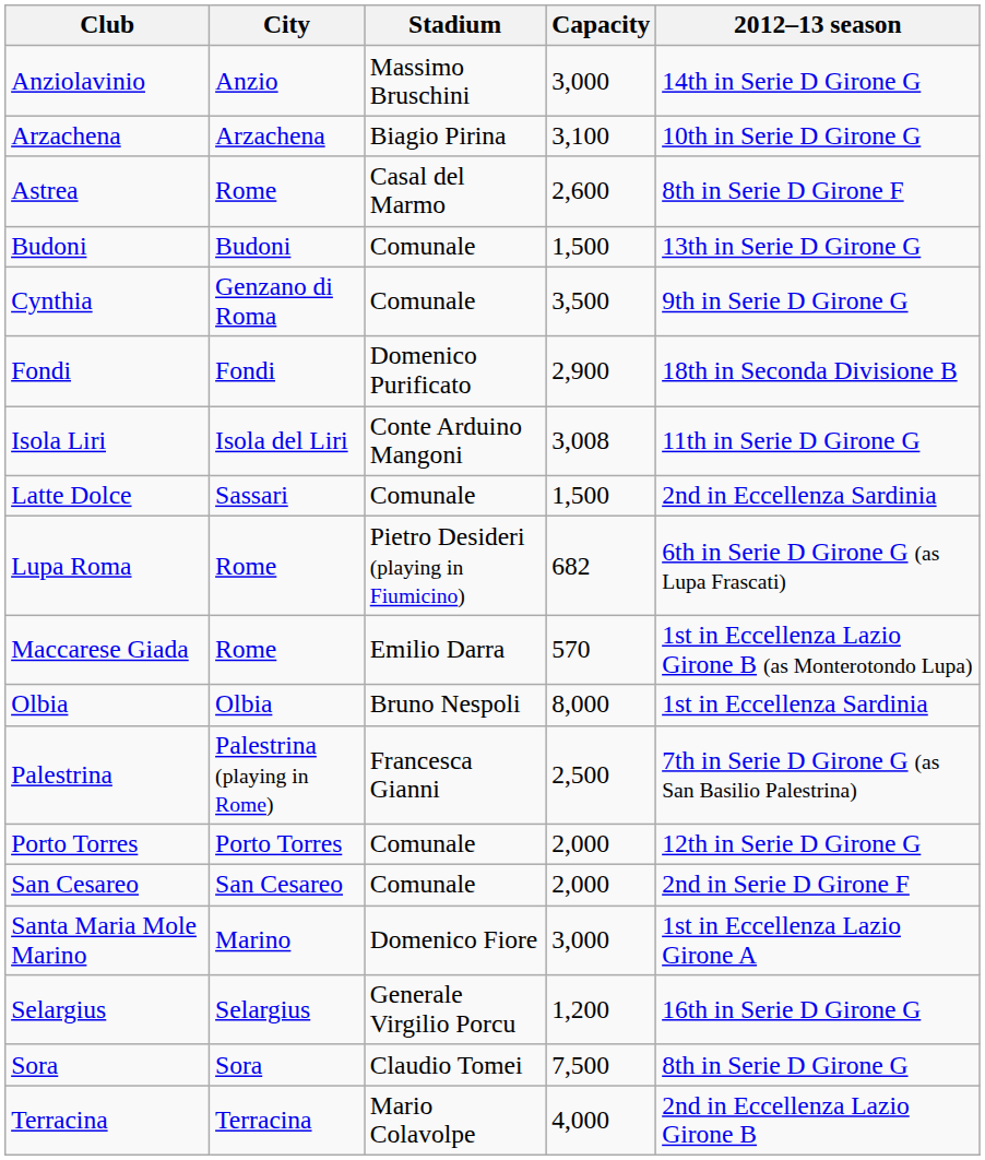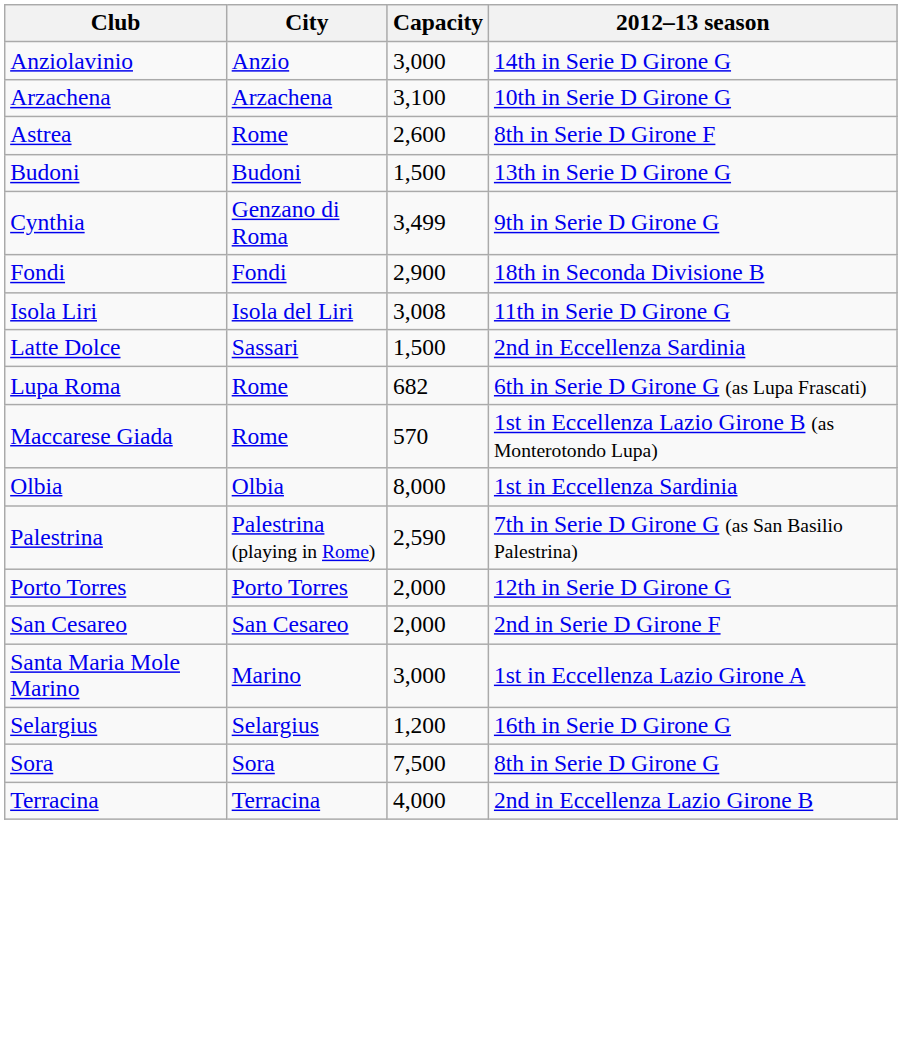 <table class="wikitable sortable">
 <tr>
 <th>Club</th>
 <th>City</th>
-<th>Stadium</th>
 <th>Capacity</th>
 <th>2012–13 season</th>
 </tr>
 <tr>
 <td><a href='#'>Anziolavinio</a></td>
 <td><a href='#'>Anzio</a></td>
-<td>Massimo Bruschini</td>
 <td>3,000</td>
 <td><a href='#'>14th in Serie D Girone G</a></td>
 </tr>
 <tr>
 <td><a href='#'>Arzachena</a></td>
 <td><a href='#'>Arzachena</a></td>
-<td>Biagio Pirina</td>
 <td>3,100</td>
 <td><a href='#'>10th in Serie D Girone G</a></td>
 </tr>
 <tr>
 <td><a href='#'>Astrea</a></td>
 <td><a href='#'>Rome</a></td>
-<td>Casal del Marmo</td>
 <td>2,600</td>
 <td><a href='#'>8th in Serie D Girone F</a></td>
 </tr>
 <tr>
 <td><a href='#'>Budoni</a></td>
 <td><a href='#'>Budoni</a></td>
-<td>Comunale</td>
 <td>1,500</td>
 <td><a href='#'>13th in Serie D Girone G</a></td>
 </tr>
 <tr>
 <td><a href='#'>Cynthia</a></td>
 <td><a href='#'>Genzano di Roma</a></td>
-<td>Comunale</td>
-<td>3,500</td>
+<td>3,499</td>
 <td><a href='#'>9th in Serie D Girone G</a></td>
 </tr>
 <tr>
 <td><a href='#'>Fondi</a></td>
 <td><a href='#'>Fondi</a></td>
-<td>Domenico Purificato</td>
 <td>2,900</td>
 <td><a href='#'>18th in Seconda Divisione B</a></td>
 </tr>
 <tr>
 <td><a href='#'>Isola Liri</a></td>
 <td><a href='#'>Isola del Liri</a></td>
-<td>Conte Arduino Mangoni</td>
 <td>3,008</td>
 <td><a href='#'>11th in Serie D Girone G</a></td>
 </tr>
 <tr>
 <td><a href='#'>Latte Dolce</a></td>
 <td><a href='#'>Sassari</a></td>
-<td>Comunale</td>
 <td>1,500</td>
 <td><a href='#'>2nd in Eccellenza Sardinia</a></td>
 </tr>
 <tr>
 <td><a href='#'>Lupa Roma</a></td>
 <td><a href='#'>Rome</a></td>
-<td>Pietro Desideri<br><small>(playing in <a href='#'>Fiumicino</a>)</small></td>
 <td>682</td>
 <td><a href='#'>6th in Serie D Girone G</a> <small>(as Lupa Frascati)</small></td>
 </tr>
 <tr>
 <td><a href='#'>Maccarese Giada</a></td>
 <td><a href='#'>Rome</a></td>
-<td>Emilio Darra</td>
 <td>570</td>
 <td><a href='#'>1st in Eccellenza Lazio Girone B</a> <small>(as Monterotondo Lupa)</small></td>
 </tr>
 <tr>
 <td><a href='#'>Olbia</a></td>
 <td><a href='#'>Olbia</a></td>
-<td>Bruno Nespoli</td>
 <td>8,000</td>
 <td><a href='#'>1st in Eccellenza Sardinia</a></td>
 </tr>
 <tr>
 <td><a href='#'>Palestrina</a></td>
 <td><a href='#'>Palestrina</a><br><small>(playing in <a href='#'>Rome</a>)</small></td>
-<td>Francesca Gianni</td>
-<td>2,500</td>
+<td>2,590</td>
 <td><a href='#'>7th in Serie D Girone G</a> <small>(as San Basilio Palestrina)</small></td>
 </tr>
 <tr>
 <td><a href='#'>Porto Torres</a></td>
 <td><a href='#'>Porto Torres</a></td>
-<td>Comunale</td>
 <td>2,000</td>
 <td><a href='#'>12th in Serie D Girone G</a></td>
 </tr>
 <tr>
 <td><a href='#'>San Cesareo</a></td>
 <td><a href='#'>San Cesareo</a></td>
-<td>Comunale</td>
 <td>2,000</td>
 <td><a href='#'>2nd in Serie D Girone F</a></td>
 </tr>
 <tr>
 <td><a href='#'>Santa Maria Mole Marino</a></td>
 <td><a href='#'>Marino</a></td>
-<td>Domenico Fiore</td>
 <td>3,000</td>
 <td><a href='#'>1st in Eccellenza Lazio Girone A</a></td>
 </tr>
 <tr>
 <td><a href='#'>Selargius</a></td>
 <td><a href='#'>Selargius</a></td>
-<td>Generale Virgilio Porcu</td>
 <td>1,200</td>
 <td><a href='#'>16th in Serie D Girone G</a></td>
 </tr>
 <tr>
 <td><a href='#'>Sora</a></td>
 <td><a href='#'>Sora</a></td>
-<td>Claudio Tomei</td>
 <td>7,500</td>
 <td><a href='#'>8th in Serie D Girone G</a></td>
 </tr>
 <tr>
 <td><a href='#'>Terracina</a></td>
 <td><a href='#'>Terracina</a></td>
-<td>Mario Colavolpe</td>
 <td>4,000</td>
 <td><a href='#'>2nd in Eccellenza Lazio Girone B</a></td>
 </tr>
 </table>
